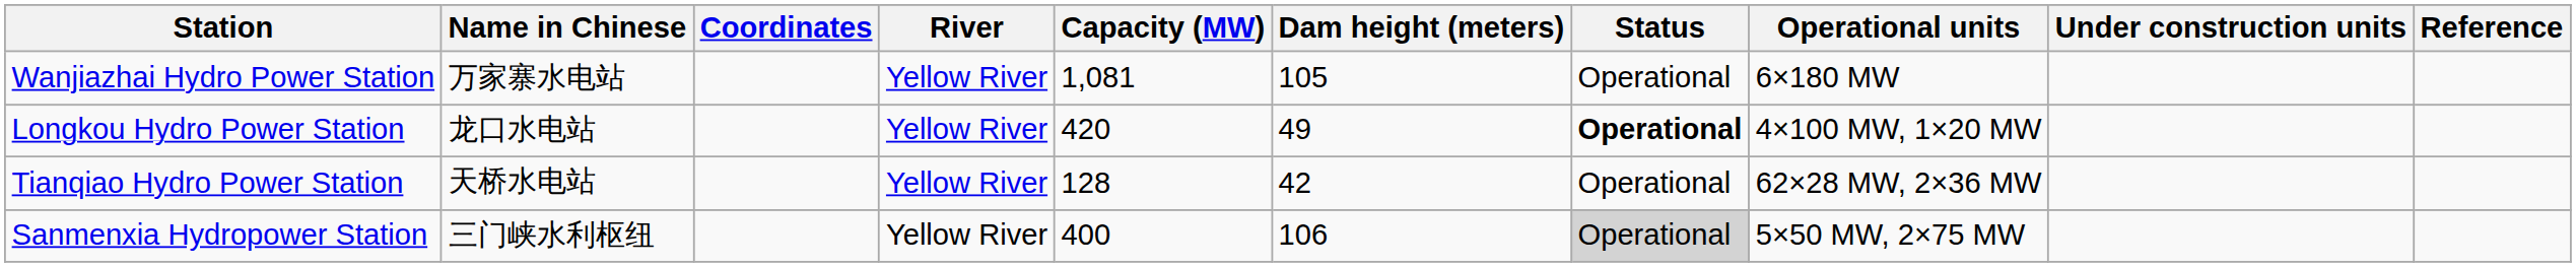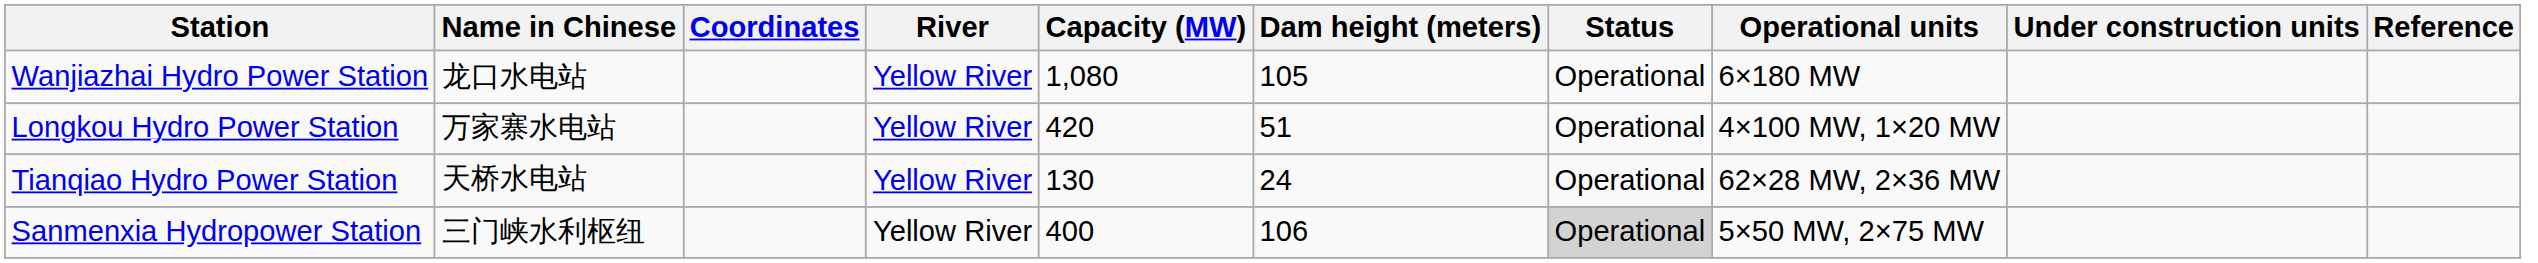 <table class="wikitable sortable">
 <tr>
 <th>Station</th>
 <th>Name in Chinese</th>
 <th><a href='#'>Coordinates</a></th>
 <th>River</th>
 <th>Capacity (<a href='#'>MW</a>)</th>
 <th>Dam height (meters)</th>
 <th>Status</th>
 <th>Operational units</th>
 <th>Under construction units</th>
 <th>Reference</th>
 </tr>
 <tr>
 <td><a href='#'>Wanjiazhai Hydro Power Station</a></td>
-<td>万家寨水电站</td>
+<td>龙口水电站</td>
 <td></td>
 <td><a href='#'>Yellow River</a></td>
-<td>1,081</td>
+<td>1,080</td>
 <td>105</td>
 <td>Operational</td>
 <td>6×180 MW</td>
 <td></td>
 <td></td>
 </tr>
 <tr>
 <td><a href='#'>Longkou Hydro Power Station</a></td>
-<td>龙口水电站</td>
+<td>万家寨水电站</td>
 <td></td>
 <td><a href='#'>Yellow River</a></td>
 <td>420</td>
-<td>49</td>
-<td><strong>Operational</strong></td>
+<td>51</td>
+<td>Operational</td>
 <td>4×100 MW, 1×20 MW</td>
 <td></td>
 <td></td>
 </tr>
 <tr>
 <td><a href='#'>Tianqiao Hydro Power Station</a></td>
 <td>天桥水电站</td>
 <td></td>
 <td><a href='#'>Yellow River</a></td>
-<td>128</td>
-<td>42</td>
+<td>130</td>
+<td>24</td>
 <td>Operational</td>
 <td>62×28 MW, 2×36 MW</td>
 <td></td>
 <td></td>
 </tr>
 <tr>
 <td><a href='#'>Sanmenxia Hydropower Station</a></td>
 <td>三门峡水利枢纽</td>
 <td></td>
 <td>Yellow River</td>
 <td>400</td>
 <td>106</td>
 <td style="background: lightgrey;">Operational</td>
 <td>5×50 MW, 2×75 MW</td>
 <td></td>
 <td></td>
 </tr>
 </table>
